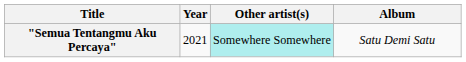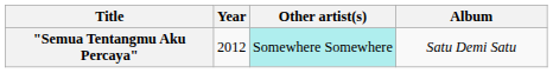 <table class="wikitable plainrowheaders" style="text-align:center;">
 <tr>
 <th style="width:14em;">Title</th>
 <th>Year</th>
 <th>Other artist(s)</th>
 <th style="width:10em;">Album</th>
 </tr>
 <tr>
 <th scope="row">"Semua Tentangmu Aku Percaya"</th>
-<td>2021</td>
+<td>2012</td>
 <td style="background: paleturquoise;">Somewhere Somewhere</td>
 <td><em>Satu Demi Satu</em></td>
 </tr>
 </table>
